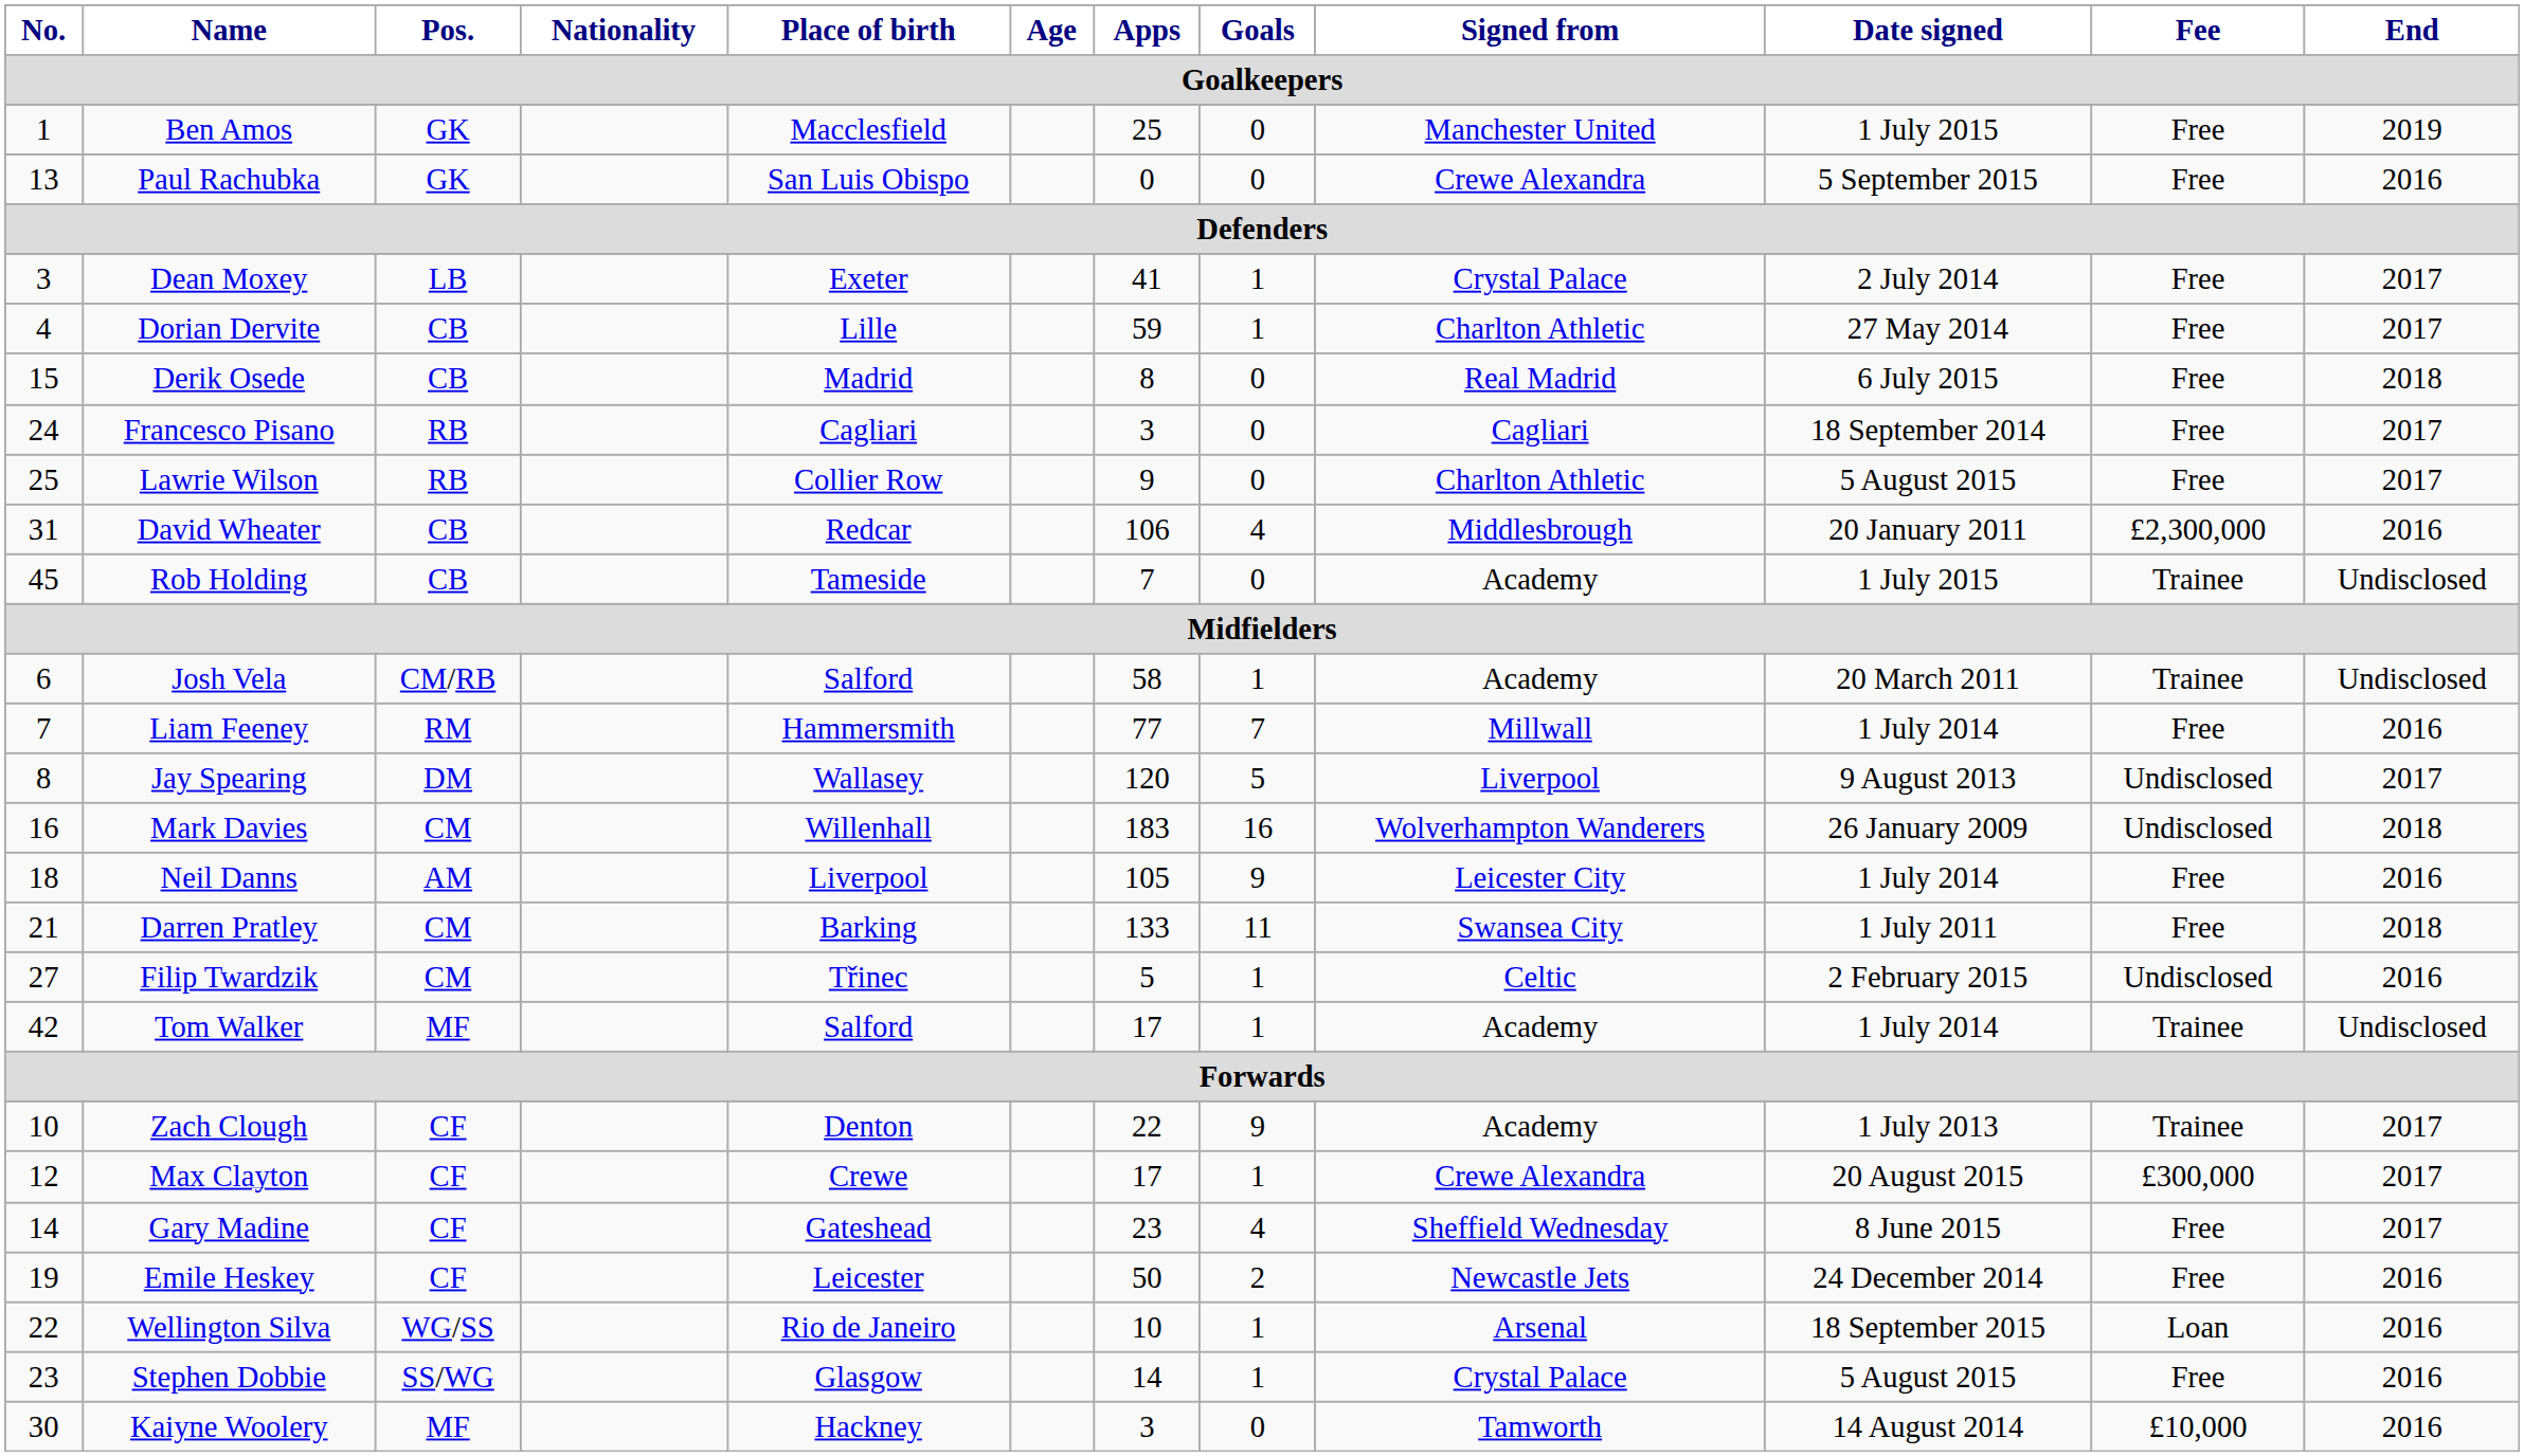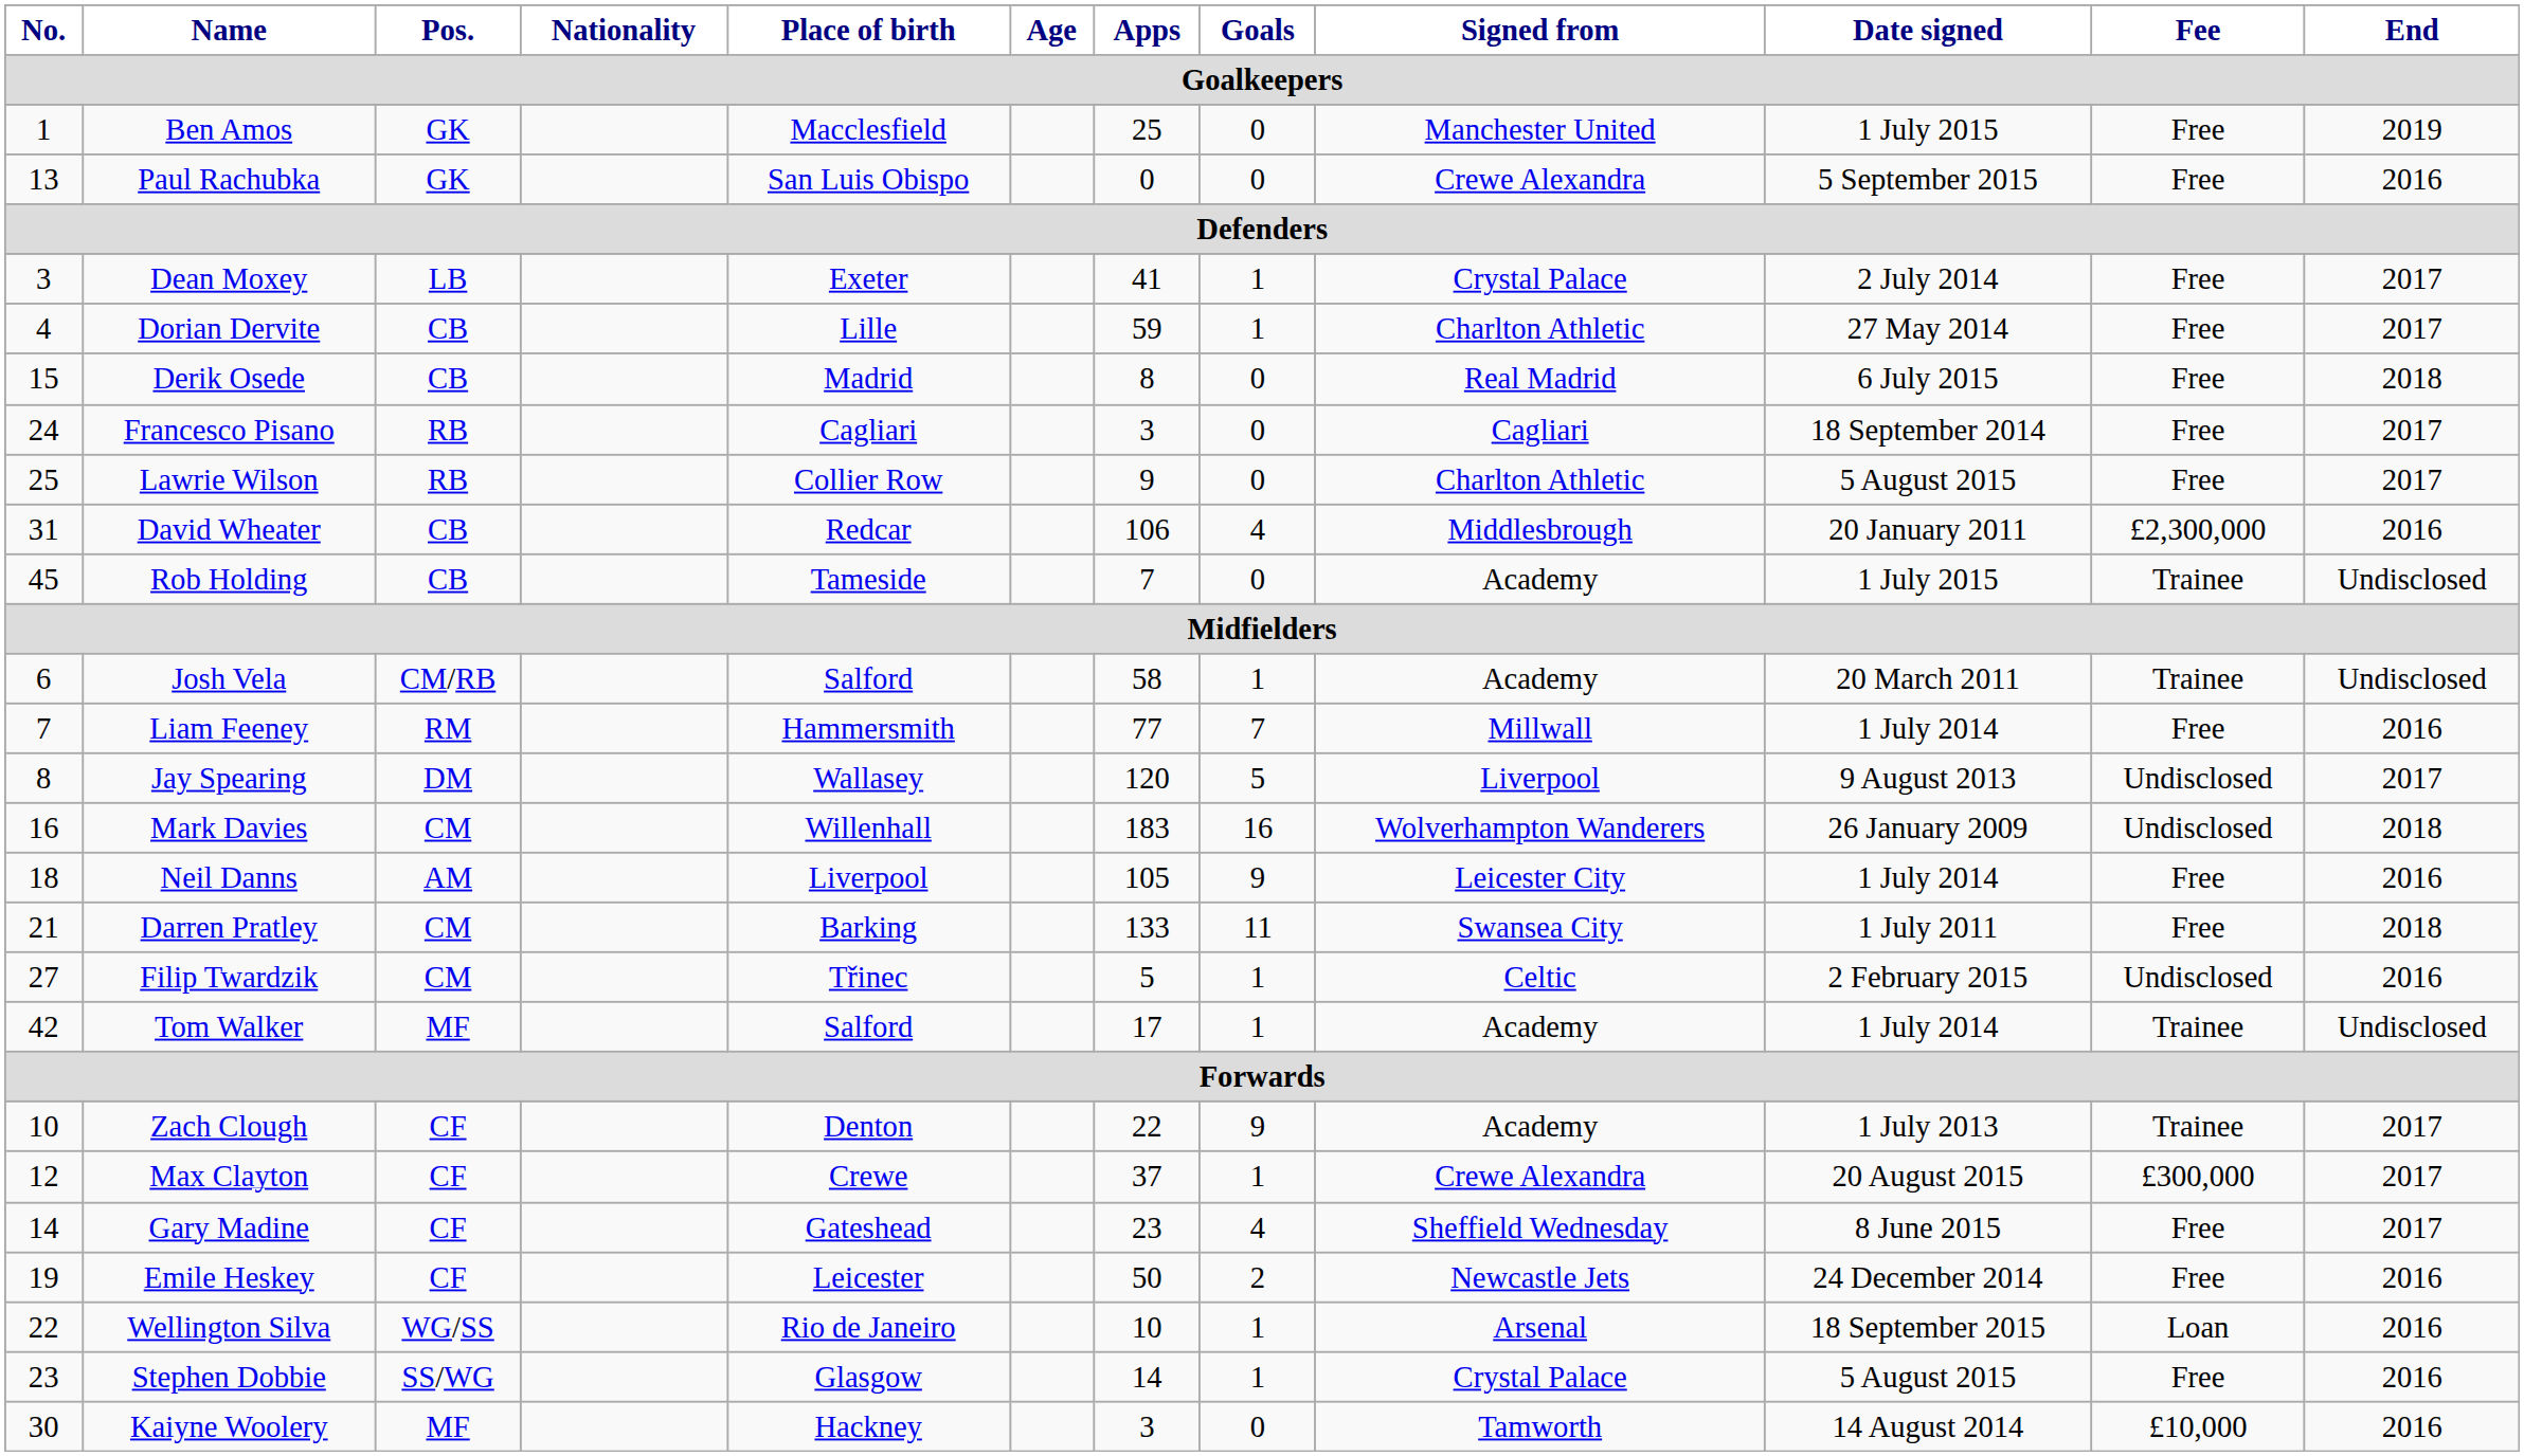 <table class="wikitable" style="text-align:center; font-size:95%; width:100%;">
 <tr>
 <th style="background:white; color:navy;">No.</th>
 <th style="background:white; color:navy;">Name</th>
 <th style="background:white; color:navy;">Pos.</th>
 <th style="background:white; color:navy;">Nationality</th>
 <th style="background:white; color:navy;">Place of birth</th>
 <th style="background:white; color:navy;">Age</th>
 <th style="background:white; color:navy;">Apps</th>
 <th style="background:white; color:navy;">Goals</th>
 <th style="background:white; color:navy;">Signed from</th>
 <th style="background:white; color:navy;">Date signed</th>
 <th style="background:white; color:navy;">Fee</th>
 <th style="background:white; color:navy;">End</th>
 </tr>
 <tr>
 <th colspan="12" style="background:#dcdcdc;">Goalkeepers</th>
 </tr>
 <tr>
 <td>1</td>
 <td><a href='#'>Ben Amos</a></td>
 <td><a href='#'>GK</a></td>
 <td></td>
 <td><a href='#'>Macclesfield</a></td>
 <td></td>
 <td>25</td>
 <td>0</td>
 <td><a href='#'>Manchester United</a></td>
 <td>1 July 2015</td>
 <td>Free</td>
 <td>2019</td>
 </tr>
 <tr>
 <td>13</td>
 <td><a href='#'>Paul Rachubka</a></td>
 <td><a href='#'>GK</a></td>
 <td></td>
 <td><a href='#'>San Luis Obispo</a></td>
 <td></td>
 <td>0</td>
 <td>0</td>
 <td><a href='#'>Crewe Alexandra</a></td>
 <td>5 September 2015</td>
 <td>Free</td>
 <td>2016</td>
 </tr>
 <tr>
 <th colspan="12" style="background:#dcdcdc;">Defenders</th>
 </tr>
 <tr>
 <td>3</td>
 <td><a href='#'>Dean Moxey</a></td>
 <td><a href='#'>LB</a></td>
 <td></td>
 <td><a href='#'>Exeter</a></td>
 <td></td>
 <td>41</td>
 <td>1</td>
 <td><a href='#'>Crystal Palace</a></td>
 <td>2 July 2014</td>
 <td>Free</td>
 <td>2017</td>
 </tr>
 <tr>
 <td>4</td>
 <td><a href='#'>Dorian Dervite</a></td>
 <td><a href='#'>CB</a></td>
 <td></td>
 <td><a href='#'>Lille</a></td>
 <td></td>
 <td>59</td>
 <td>1</td>
 <td><a href='#'>Charlton Athletic</a></td>
 <td>27 May 2014</td>
 <td>Free</td>
 <td>2017</td>
 </tr>
 <tr>
 <td>15</td>
 <td><a href='#'>Derik Osede</a></td>
 <td><a href='#'>CB</a></td>
 <td></td>
 <td><a href='#'>Madrid</a></td>
 <td></td>
 <td>8</td>
 <td>0</td>
 <td><a href='#'>Real Madrid</a></td>
 <td>6 July 2015</td>
 <td>Free</td>
 <td>2018</td>
 </tr>
 <tr>
 <td>24</td>
 <td><a href='#'>Francesco Pisano</a></td>
 <td><a href='#'>RB</a></td>
 <td></td>
 <td><a href='#'>Cagliari</a></td>
 <td></td>
 <td>3</td>
 <td>0</td>
 <td><a href='#'>Cagliari</a></td>
 <td>18 September 2014</td>
 <td>Free</td>
 <td>2017</td>
 </tr>
 <tr>
 <td>25</td>
 <td><a href='#'>Lawrie Wilson</a></td>
 <td><a href='#'>RB</a></td>
 <td></td>
 <td><a href='#'>Collier Row</a></td>
 <td></td>
 <td>9</td>
 <td>0</td>
 <td><a href='#'>Charlton Athletic</a></td>
 <td>5 August 2015</td>
 <td>Free</td>
 <td>2017</td>
 </tr>
 <tr>
 <td>31</td>
 <td><a href='#'>David Wheater</a></td>
 <td><a href='#'>CB</a></td>
 <td></td>
 <td><a href='#'>Redcar</a></td>
 <td></td>
 <td>106</td>
 <td>4</td>
 <td><a href='#'>Middlesbrough</a></td>
 <td>20 January 2011</td>
 <td>£2,300,000</td>
 <td>2016</td>
 </tr>
 <tr>
 <td>45</td>
 <td><a href='#'>Rob Holding</a></td>
 <td><a href='#'>CB</a></td>
 <td></td>
 <td><a href='#'>Tameside</a></td>
 <td></td>
 <td>7</td>
 <td>0</td>
 <td>Academy</td>
 <td>1 July 2015</td>
 <td>Trainee</td>
 <td>Undisclosed</td>
 </tr>
 <tr>
 <th colspan="12" style="background:#dcdcdc;">Midfielders</th>
 </tr>
 <tr>
 <td>6</td>
 <td><a href='#'>Josh Vela</a></td>
 <td><a href='#'>CM</a>/<a href='#'>RB</a></td>
 <td></td>
 <td><a href='#'>Salford</a></td>
 <td></td>
 <td>58</td>
 <td>1</td>
 <td>Academy</td>
 <td>20 March 2011</td>
 <td>Trainee</td>
 <td>Undisclosed</td>
 </tr>
 <tr>
 <td>7</td>
 <td><a href='#'>Liam Feeney</a></td>
 <td><a href='#'>RM</a></td>
 <td></td>
 <td><a href='#'>Hammersmith</a></td>
 <td></td>
 <td>77</td>
 <td>7</td>
 <td><a href='#'>Millwall</a></td>
 <td>1 July 2014</td>
 <td>Free</td>
 <td>2016</td>
 </tr>
 <tr>
 <td>8</td>
 <td><a href='#'>Jay Spearing</a></td>
 <td><a href='#'>DM</a></td>
 <td></td>
 <td><a href='#'>Wallasey</a></td>
 <td></td>
 <td>120</td>
 <td>5</td>
 <td><a href='#'>Liverpool</a></td>
 <td>9 August 2013</td>
 <td>Undisclosed</td>
 <td>2017</td>
 </tr>
 <tr>
 <td>16</td>
 <td><a href='#'>Mark Davies</a></td>
 <td><a href='#'>CM</a></td>
 <td></td>
 <td><a href='#'>Willenhall</a></td>
 <td></td>
 <td>183</td>
 <td>16</td>
 <td><a href='#'>Wolverhampton Wanderers</a></td>
 <td>26 January 2009</td>
 <td>Undisclosed</td>
 <td>2018</td>
 </tr>
 <tr>
 <td>18</td>
 <td><a href='#'>Neil Danns</a></td>
 <td><a href='#'>AM</a></td>
 <td> </td>
 <td><a href='#'>Liverpool</a></td>
 <td></td>
 <td>105</td>
 <td>9</td>
 <td><a href='#'>Leicester City</a></td>
 <td>1 July 2014</td>
 <td>Free</td>
 <td>2016</td>
 </tr>
 <tr>
 <td>21</td>
 <td><a href='#'>Darren Pratley</a></td>
 <td><a href='#'>CM</a></td>
 <td></td>
 <td><a href='#'>Barking</a></td>
 <td></td>
 <td>133</td>
 <td>11</td>
 <td><a href='#'>Swansea City</a></td>
 <td>1 July 2011</td>
 <td>Free</td>
 <td>2018</td>
 </tr>
 <tr>
 <td>27</td>
 <td><a href='#'>Filip Twardzik</a></td>
 <td><a href='#'>CM</a></td>
 <td></td>
 <td><a href='#'>Třinec</a></td>
 <td></td>
 <td>5</td>
 <td>1</td>
 <td><a href='#'>Celtic</a></td>
 <td>2 February 2015</td>
 <td>Undisclosed</td>
 <td>2016</td>
 </tr>
 <tr>
 <td>42</td>
 <td><a href='#'>Tom Walker</a></td>
 <td><a href='#'>MF</a></td>
 <td></td>
 <td><a href='#'>Salford</a></td>
 <td></td>
 <td>17</td>
 <td>1</td>
 <td>Academy</td>
 <td>1 July 2014</td>
 <td>Trainee</td>
 <td>Undisclosed</td>
 </tr>
 <tr>
 <th colspan="12" style="background:#dcdcdc;">Forwards</th>
 </tr>
 <tr>
 <td>10</td>
 <td><a href='#'>Zach Clough</a></td>
 <td><a href='#'>CF</a></td>
 <td></td>
 <td><a href='#'>Denton</a></td>
 <td></td>
 <td>22</td>
 <td>9</td>
 <td>Academy</td>
 <td>1 July 2013</td>
 <td>Trainee</td>
 <td>2017</td>
 </tr>
 <tr>
 <td>12</td>
 <td><a href='#'>Max Clayton</a></td>
 <td><a href='#'>CF</a></td>
 <td></td>
 <td><a href='#'>Crewe</a></td>
 <td></td>
-<td>17</td>
+<td>37</td>
 <td>1</td>
 <td><a href='#'>Crewe Alexandra</a></td>
 <td>20 August 2015</td>
 <td>£300,000</td>
 <td>2017</td>
 </tr>
 <tr>
 <td>14</td>
 <td><a href='#'>Gary Madine</a></td>
 <td><a href='#'>CF</a></td>
 <td></td>
 <td><a href='#'>Gateshead</a></td>
 <td></td>
 <td>23</td>
 <td>4</td>
 <td><a href='#'>Sheffield Wednesday</a></td>
 <td>8 June 2015</td>
 <td>Free</td>
 <td>2017</td>
 </tr>
 <tr>
 <td>19</td>
 <td><a href='#'>Emile Heskey</a></td>
 <td><a href='#'>CF</a></td>
 <td></td>
 <td><a href='#'>Leicester</a></td>
 <td></td>
 <td>50</td>
 <td>2</td>
 <td><a href='#'>Newcastle Jets</a></td>
 <td>24 December 2014</td>
 <td>Free</td>
 <td>2016</td>
 </tr>
 <tr>
 <td>22</td>
 <td><a href='#'>Wellington Silva</a></td>
 <td><a href='#'>WG</a>/<a href='#'>SS</a></td>
 <td></td>
 <td><a href='#'>Rio de Janeiro</a></td>
 <td></td>
 <td>10</td>
 <td>1</td>
 <td><a href='#'>Arsenal</a></td>
 <td>18 September 2015</td>
 <td>Loan</td>
 <td>2016</td>
 </tr>
 <tr>
 <td>23</td>
 <td><a href='#'>Stephen Dobbie</a></td>
 <td><a href='#'>SS</a>/<a href='#'>WG</a></td>
 <td></td>
 <td><a href='#'>Glasgow</a></td>
 <td></td>
 <td>14</td>
 <td>1</td>
 <td><a href='#'>Crystal Palace</a></td>
 <td>5 August 2015</td>
 <td>Free</td>
 <td>2016</td>
 </tr>
 <tr>
 <td>30</td>
 <td><a href='#'>Kaiyne Woolery</a></td>
 <td><a href='#'>MF</a></td>
 <td></td>
 <td><a href='#'>Hackney</a></td>
 <td></td>
 <td>3</td>
 <td>0</td>
 <td><a href='#'>Tamworth</a></td>
 <td>14 August 2014</td>
 <td>£10,000</td>
 <td>2016</td>
 </tr>
 <tr>
 </tr>
 </table>
